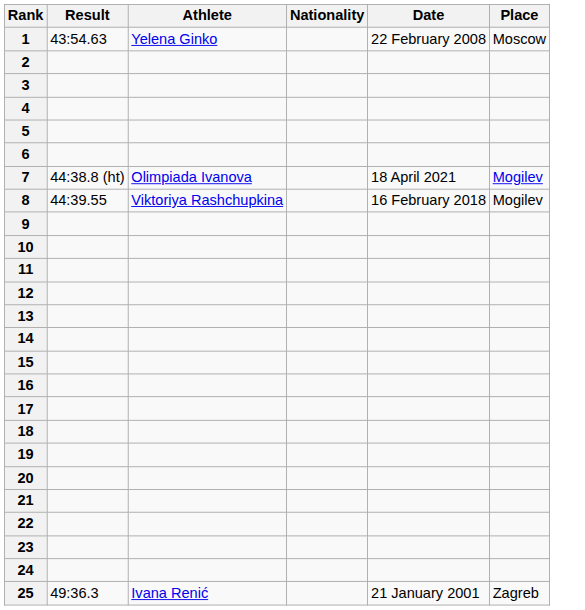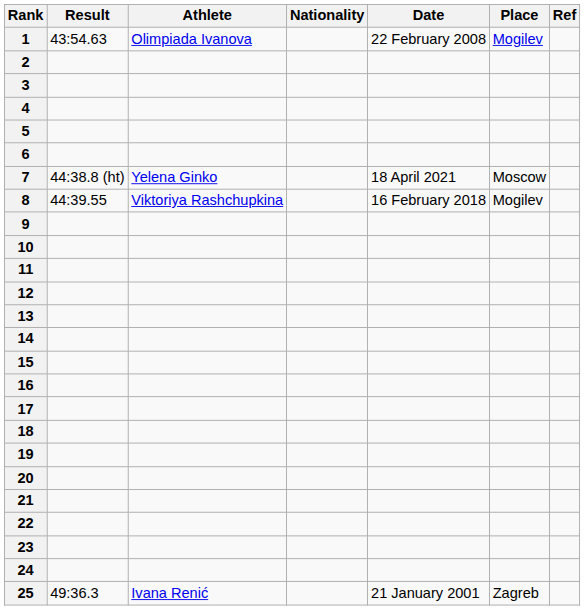 <table class="wikitable">
 <tr>
 <th>Rank</th>
 <th>Result</th>
 <th>Athlete</th>
 <th>Nationality</th>
 <th>Date</th>
 <th>Place</th>
+<th>Ref</th>
 </tr>
 <tr>
 <th>1</th>
 <td>43:54.63</td>
-<td><a href='#'>Yelena Ginko</a></td>
+<td><a href='#'>Olimpiada Ivanova</a></td>
 <td></td>
 <td>22 February 2008</td>
-<td>Moscow</td>
+<td><a href='#'>Mogilev</a></td>
+<td></td>
 </tr>
 <tr>
 <th>2</th>
+<td></td>
 <td></td>
 <td></td>
 <td></td>
 <td></td>
 <td></td>
 </tr>
 <tr>
 <th>3</th>
 <td></td>
 <td></td>
 <td></td>
 <td></td>
 <td></td>
+<td></td>
 </tr>
 <tr>
 <th>4</th>
+<td></td>
 <td></td>
 <td></td>
 <td></td>
 <td></td>
 <td></td>
 </tr>
 <tr>
 <th>5</th>
 <td></td>
 <td></td>
 <td></td>
 <td></td>
 <td></td>
+<td></td>
 </tr>
 <tr>
 <th>6</th>
+<td></td>
 <td></td>
 <td></td>
 <td></td>
 <td></td>
 <td></td>
 </tr>
 <tr>
 <th>7</th>
 <td>44:38.8 (ht)</td>
-<td><a href='#'>Olimpiada Ivanova</a></td>
+<td><a href='#'>Yelena Ginko</a></td>
 <td></td>
 <td>18 April 2021</td>
-<td><a href='#'>Mogilev</a></td>
+<td>Moscow</td>
+<td></td>
 </tr>
 <tr>
 <th>8</th>
 <td>44:39.55</td>
 <td><a href='#'>Viktoriya Rashchupkina</a></td>
 <td></td>
 <td>16 February 2018</td>
 <td>Mogilev</td>
+<td></td>
 </tr>
 <tr>
 <th>9</th>
+<td></td>
 <td></td>
 <td></td>
 <td></td>
 <td></td>
 <td></td>
 </tr>
 <tr>
 <th>10</th>
 <td></td>
 <td></td>
 <td></td>
 <td></td>
 <td></td>
+<td></td>
 </tr>
 <tr>
 <th>11</th>
+<td></td>
 <td></td>
 <td></td>
 <td></td>
 <td></td>
 <td></td>
 </tr>
 <tr>
 <th>12</th>
 <td></td>
 <td></td>
 <td></td>
 <td></td>
 <td></td>
+<td></td>
 </tr>
 <tr>
 <th>13</th>
+<td></td>
 <td></td>
 <td></td>
 <td></td>
 <td></td>
 <td></td>
 </tr>
 <tr>
 <th>14</th>
 <td></td>
 <td></td>
 <td></td>
 <td></td>
 <td></td>
+<td></td>
 </tr>
 <tr>
 <th>15</th>
+<td></td>
 <td></td>
 <td></td>
 <td></td>
 <td></td>
 <td></td>
 </tr>
 <tr>
 <th>16</th>
 <td></td>
 <td></td>
 <td></td>
 <td></td>
 <td></td>
+<td></td>
 </tr>
 <tr>
 <th>17</th>
+<td></td>
 <td></td>
 <td></td>
 <td></td>
 <td></td>
 <td></td>
 </tr>
 <tr>
 <th>18</th>
 <td></td>
 <td></td>
 <td></td>
 <td></td>
 <td></td>
+<td></td>
 </tr>
 <tr>
 <th>19</th>
+<td></td>
 <td></td>
 <td></td>
 <td></td>
 <td></td>
 <td></td>
 </tr>
 <tr>
 <th>20</th>
 <td></td>
 <td></td>
 <td></td>
 <td></td>
 <td></td>
+<td></td>
 </tr>
 <tr>
 <th>21</th>
+<td></td>
 <td></td>
 <td></td>
 <td></td>
 <td></td>
 <td></td>
 </tr>
 <tr>
 <th>22</th>
 <td></td>
 <td></td>
 <td></td>
 <td></td>
 <td></td>
+<td></td>
 </tr>
 <tr>
 <th>23</th>
+<td></td>
 <td></td>
 <td></td>
 <td></td>
 <td></td>
 <td></td>
 </tr>
 <tr>
 <th>24</th>
 <td></td>
 <td></td>
 <td></td>
 <td></td>
 <td></td>
+<td></td>
 </tr>
 <tr>
 <th>25</th>
 <td>49:36.3</td>
 <td><a href='#'>Ivana Renić</a></td>
 <td></td>
 <td>21 January 2001</td>
 <td>Zagreb</td>
+<td></td>
 </tr>
 </table>
